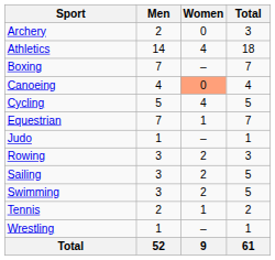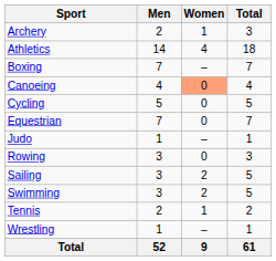 <table class="wikitable sortable" style="text-align:center;">
 <tr>
 <th width=180>Sport</th>
 <th width=55>Men</th>
 <th width=55>Women</th>
 <th width=55>Total</th>
 </tr>
 <tr>
 <td align=left><a href='#'>Archery</a></td>
 <td>2</td>
-<td>0</td>
+<td>1</td>
 <td>3</td>
 </tr>
 <tr>
 <td align=left><a href='#'>Athletics</a></td>
 <td>14</td>
 <td>4</td>
 <td>18</td>
 </tr>
 <tr>
 <td align=left><a href='#'>Boxing</a></td>
 <td>7</td>
 <td>–</td>
 <td>7</td>
 </tr>
 <tr>
 <td align=left><a href='#'>Canoeing</a></td>
 <td>4</td>
 <td style="background: lightsalmon;">0</td>
 <td>4</td>
 </tr>
 <tr>
 <td align=left><a href='#'>Cycling</a></td>
 <td>5</td>
-<td>4</td>
+<td>0</td>
 <td>5</td>
 </tr>
 <tr>
 <td align=left><a href='#'>Equestrian</a></td>
 <td>7</td>
-<td>1</td>
+<td>0</td>
 <td>7</td>
 </tr>
 <tr>
 <td align=left><a href='#'>Judo</a></td>
 <td>1</td>
 <td>–</td>
 <td>1</td>
 </tr>
 <tr>
 <td align=left><a href='#'>Rowing</a></td>
 <td>3</td>
-<td>2</td>
+<td>0</td>
 <td>3</td>
 </tr>
 <tr>
 <td align=left><a href='#'>Sailing</a></td>
 <td>3</td>
 <td>2</td>
 <td>5</td>
 </tr>
 <tr>
 <td align=left><a href='#'>Swimming</a></td>
 <td>3</td>
 <td>2</td>
 <td>5</td>
 </tr>
 <tr>
 <td align=left><a href='#'>Tennis</a></td>
 <td>2</td>
 <td>1</td>
 <td>2</td>
 </tr>
 <tr>
 <td align=left><a href='#'>Wrestling</a></td>
 <td>1</td>
 <td>–</td>
 <td>1</td>
 </tr>
 <tr>
 <th>Total</th>
 <th>52</th>
 <th>9</th>
 <th>61</th>
 </tr>
 </table>
